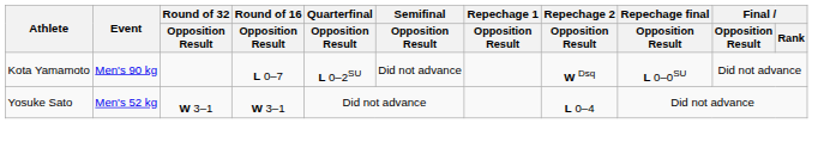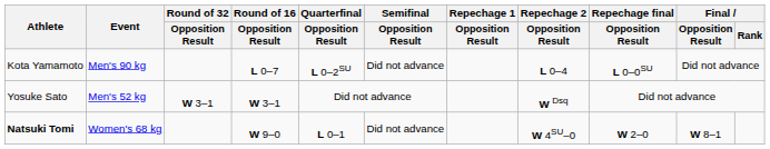 <table class=wikitable style=font-size:90%;text-align:center>
 <tr>
 <th rowspan="2">Athlete</th>
 <th rowspan="2">Event</th>
 <th>Round of 32</th>
 <th>Round of 16</th>
 <th>Quarterfinal</th>
 <th>Semifinal</th>
 <th>Repechage 1</th>
 <th>Repechage 2</th>
 <th>Repechage final</th>
 <th colspan=2>Final / </th>
 </tr>
 <tr style="font-size: 95%">
 <th>Opposition<br>Result</th>
 <th>Opposition<br>Result</th>
 <th>Opposition<br>Result</th>
 <th>Opposition<br>Result</th>
 <th>Opposition<br>Result</th>
 <th>Opposition<br>Result</th>
 <th>Opposition<br>Result</th>
 <th>Opposition<br>Result</th>
 <th>Rank</th>
 </tr>
 <tr>
 <td style="text-align:left">Kota Yamamoto</td>
 <td style="text-align:left"><a href='#'>Men's 90 kg</a></td>
 <td></td>
 <td><br><strong>L</strong> 0–7</td>
 <td><br><strong>L</strong> 0–2<sup>SU</sup></td>
 <td>Did not advance</td>
 <td></td>
-<td><br><strong>W</strong> <sup>Dsq</sup></td>
+<td><br><strong>L</strong> 0–4</td>
 <td><br><strong>L</strong> 0–0<sup>SU</sup></td>
 <td colspan=2>Did not advance</td>
 </tr>
 <tr>
 <td style="text-align:left">Yosuke Sato</td>
 <td style="text-align:left"><a href='#'>Men's 52 kg</a></td>
 <td><br><strong>W</strong> 3–1</td>
 <td><br><strong>W</strong> 3–1</td>
 <td colspan=2>Did not advance</td>
 <td></td>
-<td><br><strong>L</strong> 0–4</td>
+<td><br><strong>W</strong> <sup>Dsq</sup></td>
 <td colspan=3>Did not advance</td>
 </tr>
+<tr>
+<td style="text-align:left"><strong>Natsuki Tomi</strong></td>
+<td style="text-align:left"><a href='#'>Women's 68 kg</a></td>
+<td></td>
+<td><br><strong>W</strong> 9–0</td>
+<td><br><strong>L</strong> 0–1</td>
+<td>Did not advance</td>
+<td></td>
+<td><br><strong>W</strong> 4<sup>SU</sup>–0</td>
+<td><br><strong>W</strong> 2–0</td>
+<td><br><strong>W</strong> 8–1</td>
+<td></td>
+</tr>
 </table>
